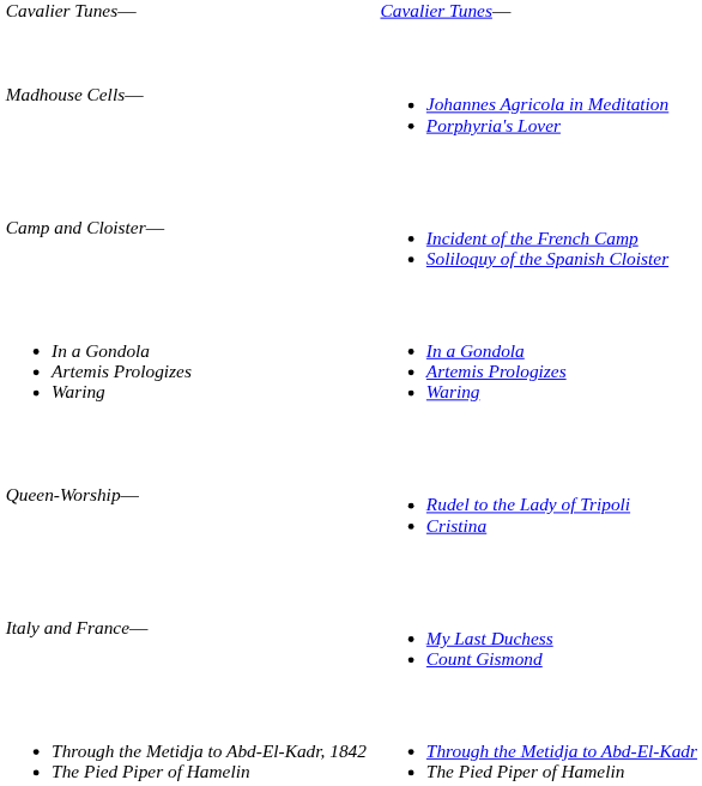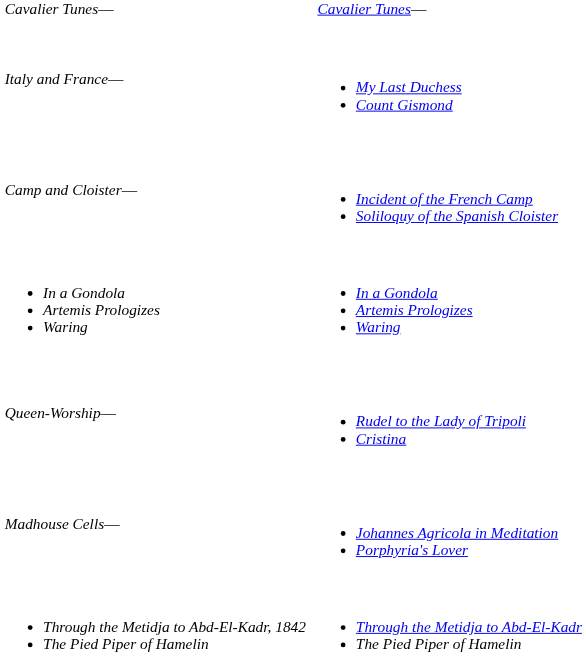 <table cellpadding="5">
 <tr>
 <td></td>
 <td></td>
 </tr>
 <tr>
 <td><em>Cavalier Tunes</em>—<br></td>
 <td><em><a href='#'>Cavalier Tunes</a></em>—<br></td>
 </tr>
 <tr>
-<td><em>Madhouse Cells</em>—<br></td>
-<td><br><br><ul><li><em><a href='#'>Johannes Agricola in Meditation</a></em></li><li><em><a href='#'>Porphyria's Lover</a></em></li></ul></td>
+<td><em>Italy and France</em>—<br></td>
+<td><br><br><ul><li><em><a href='#'>My Last Duchess</a></em></li><li><em><a href='#'>Count Gismond</a></em></li></ul></td>
 </tr>
 <tr>
 <td><em>Camp and Cloister</em>—<br></td>
 <td><br><br><ul><li><em><a href='#'>Incident of the French Camp</a></em></li><li><em><a href='#'>Soliloquy of the Spanish Cloister</a></em></li></ul></td>
 </tr>
 <tr>
 <td><br><ul><li><em>In a Gondola</em></li><li><em>Artemis Prologizes</em></li><li><em>Waring</em></li></ul></td>
 <td><br><ul><li><em><a href='#'>In a Gondola</a></em></li><li><em><a href='#'>Artemis Prologizes</a></em></li><li><em><a href='#'>Waring</a></em></li></ul></td>
 </tr>
 <tr>
 <td><em>Queen-Worship</em>—<br></td>
 <td><br><br><ul><li><em><a href='#'>Rudel to the Lady of Tripoli</a></em></li><li><em><a href='#'>Cristina</a></em></li></ul></td>
 </tr>
 <tr>
-<td><em>Italy and France</em>—<br></td>
-<td><br><br><ul><li><em><a href='#'>My Last Duchess</a></em></li><li><em><a href='#'>Count Gismond</a></em></li></ul></td>
+<td><em>Madhouse Cells</em>—<br></td>
+<td><br><br><ul><li><em><a href='#'>Johannes Agricola in Meditation</a></em></li><li><em><a href='#'>Porphyria's Lover</a></em></li></ul></td>
 </tr>
 <tr>
 <td><br><ul><li><em>Through the Metidja to Abd-El-Kadr, 1842</em></li><li><em>The Pied Piper of Hamelin</em></li></ul></td>
 <td><br><ul><li><em><a href='#'>Through the Metidja to Abd-El-Kadr</a></em></li><li><em>The Pied Piper of Hamelin</em></li></ul></td>
 </tr>
 </table>
